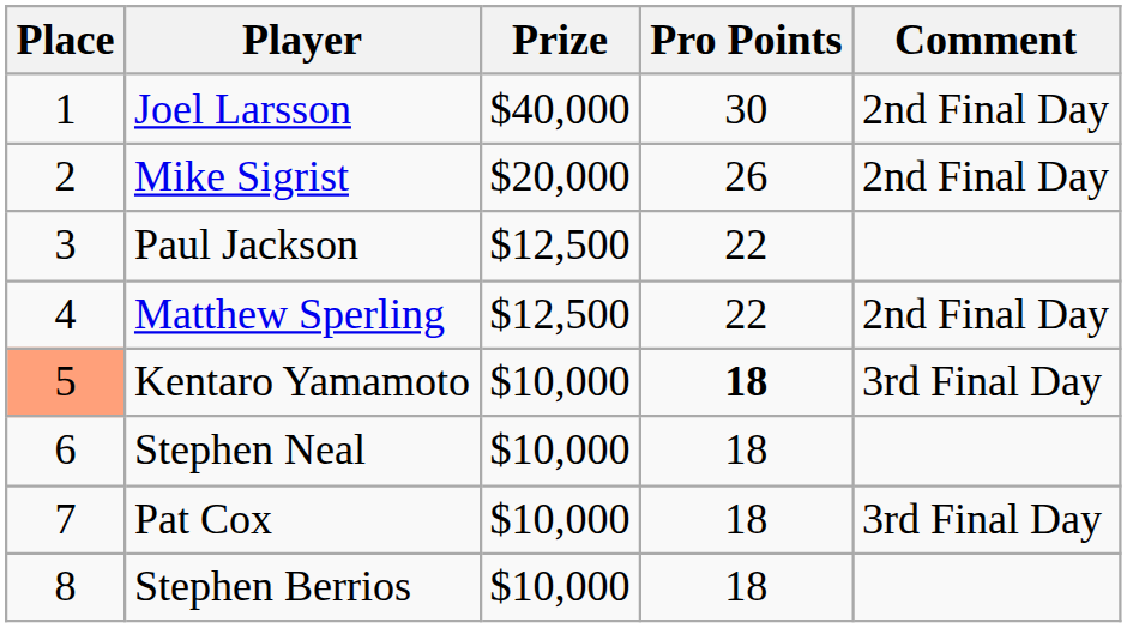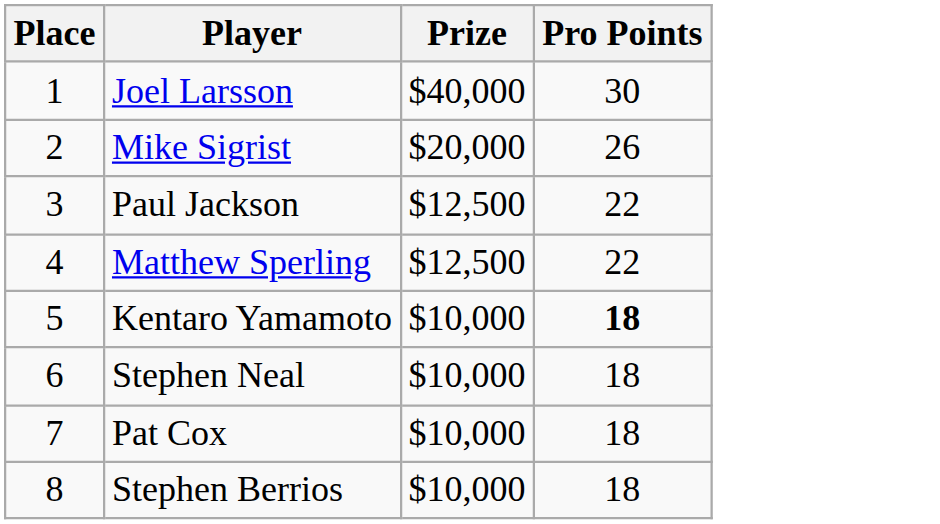 <table class="wikitable">
 <tr>
 <th>Place</th>
 <th>Player</th>
 <th>Prize</th>
 <th>Pro Points</th>
-<th>Comment</th>
 </tr>
 <tr>
 <td align=center>1</td>
 <td> <a href='#'>Joel Larsson</a></td>
 <td align=center>$40,000</td>
 <td align=center>30</td>
-<td>2nd Final Day</td>
 </tr>
 <tr>
 <td align=center>2</td>
 <td> <a href='#'>Mike Sigrist</a></td>
 <td align=center>$20,000</td>
 <td align=center>26</td>
-<td>2nd Final Day</td>
 </tr>
 <tr>
 <td align=center>3</td>
 <td> Paul Jackson</td>
 <td align=center>$12,500</td>
 <td align=center>22</td>
-<td></td>
 </tr>
 <tr>
 <td align=center>4</td>
 <td> <a href='#'>Matthew Sperling</a></td>
 <td align=center>$12,500</td>
 <td align=center>22</td>
-<td>2nd Final Day</td>
 </tr>
 <tr>
-<td align=center style="background: lightsalmon;">5</td>
+<td align=center>5</td>
 <td> Kentaro Yamamoto</td>
 <td align=center>$10,000</td>
 <td align=center><strong>18</strong></td>
-<td>3rd Final Day</td>
 </tr>
 <tr>
 <td align=center>6</td>
 <td> Stephen Neal</td>
 <td align=center>$10,000</td>
 <td align=center>18</td>
-<td></td>
 </tr>
 <tr>
 <td align=center>7</td>
 <td> Pat Cox</td>
 <td align=center>$10,000</td>
 <td align=center>18</td>
-<td>3rd Final Day</td>
 </tr>
 <tr>
 <td align=center>8</td>
 <td> Stephen Berrios</td>
 <td align=center>$10,000</td>
 <td align=center>18</td>
-<td></td>
 </tr>
 </table>
